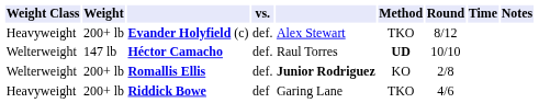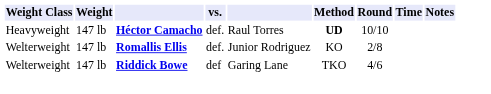 <table class="toccolours" style="font-size: 85%;">
 <tr>
 <th style="background:#e6e8fa; color:#000; text-align:center;">Weight Class</th>
 <th style="background:#e6e8fa; color:#000; text-align:center;">Weight</th>
 <th style="background:#e6e8fa; color:#000; text-align:center;"></th>
 <th style="background:#e6e8fa; color:#000; text-align:center;">vs.</th>
 <th style="background:#e6e8fa; color:#000; text-align:center;"></th>
 <th style="background:#e6e8fa; color:#000; text-align:center;">Method</th>
 <th style="background:#e6e8fa; color:#000; text-align:center;">Round</th>
 <th style="background:#e6e8fa; color:#000; text-align:center;">Time</th>
 <th style="background:#e6e8fa; color:#000; text-align:center;">Notes</th>
 </tr>
 <tr>
 <td>Heavyweight</td>
-<td>200+ lb</td>
-<td><strong><a href='#'>Evander Holyfield</a></strong> (c)</td>
-<td>def.</td>
-<td><a href='#'>Alex Stewart</a></td>
-<td align=center>TKO</td>
-<td align=center>8/12</td>
-<td align=center></td>
-<td></td>
-</tr>
-<tr>
-<td>Welterweight</td>
 <td>147 lb</td>
 <td><strong><a href='#'>Héctor Camacho</a></strong></td>
 <td>def.</td>
 <td>Raul Torres</td>
 <td align=center><strong>UD</strong></td>
 <td align=center>10/10</td>
 <td align=center></td>
 </tr>
 <tr>
 <td>Welterweight</td>
-<td>200+ lb</td>
+<td>147 lb</td>
 <td><strong><a href='#'>Romallis Ellis</a></strong></td>
 <td>def.</td>
-<td><strong>Junior Rodriguez</strong></td>
+<td>Junior Rodriguez</td>
 <td align=center>KO</td>
 <td align=center>2/8</td>
 <td align=center></td>
 </tr>
 <tr>
-<td>Heavyweight</td>
-<td>200+ lb</td>
+<td>Welterweight</td>
+<td>147 lb</td>
 <td><strong><a href='#'>Riddick Bowe</a></strong></td>
 <td>def</td>
 <td>Garing Lane</td>
 <td align=center>TKO</td>
 <td align=center>4/6</td>
 <td align=center></td>
 </tr>
 </table>
